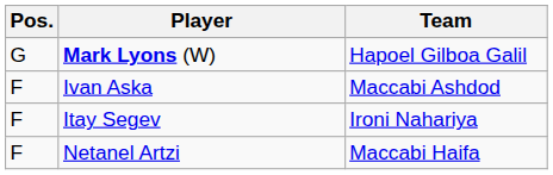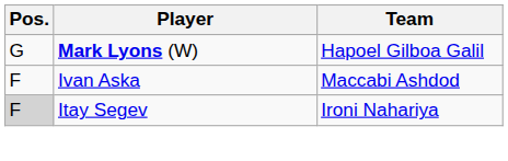 <table class="wikitable">
 <tr>
 <th width=30>Pos.</th>
 <th width=215>Player</th>
 <th width=150>Team</th>
 </tr>
 <tr>
 <td>G</td>
 <td> <strong><a href='#'>Mark Lyons</a></strong> (W)</td>
 <td><a href='#'>Hapoel Gilboa Galil</a></td>
 </tr>
 <tr>
 <td>F</td>
 <td> <a href='#'>Ivan Aska</a></td>
 <td><a href='#'>Maccabi Ashdod</a></td>
 </tr>
 <tr>
-<td>F</td>
+<td style="background: lightgrey;">F</td>
 <td> <a href='#'>Itay Segev</a></td>
 <td><a href='#'>Ironi Nahariya</a></td>
 </tr>
-<tr>
-<td>F</td>
-<td> <a href='#'>Netanel Artzi</a></td>
-<td><a href='#'>Maccabi Haifa</a></td>
-</tr>
 </table>
